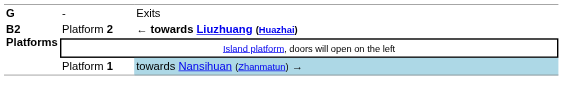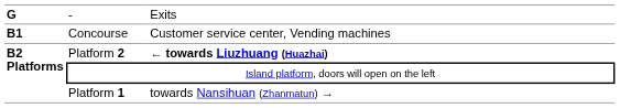 <table table border=0 cellspacing=0 cellpadding=3>
 <tr>
 <td style="border-top:solid 1px gray;" width=50 valign=top><strong>G</strong></td>
 <td style="border-top:solid 1px gray;" width=100 valign=top>-</td>
 <td style="border-top:solid 1px gray;" width=600 valign=top>Exits</td>
+</tr>
+<tr>
+<td style="border-bottom:solid 1px gray; border-top:solid 1px gray;" valign=top width=50><strong>B1</strong></td>
+<td style="border-bottom:solid 1px gray; border-top:solid 1px gray;" valign=top width=100>Concourse<br></td>
+<td style="border-bottom:solid 1px gray; border-top:solid 1px gray;" valign=top width=390>Customer service center, Vending machines</td>
 </tr>
 <tr>
 <td style="border-bottom:solid 1px gray;" rowspan="3" valign=top><strong>B2<br>Platforms</strong></td>
 <td>Platform <span> <strong>2</strong></span></td>
 <td><strong>←  towards <a href='#'>Liuzhuang</a> <small>(<a href='#'>Huazhai</a>)</small></strong></td>
 </tr>
 <tr>
 <td style="border-right:solid 2px black;border-left:solid 2px black;border-top:solid 2px black;border-bottom:solid 2px black;text-align:center;" colspan=2><small><a href='#'>Island platform</a>, doors will open on the left</small></td>
 </tr>
 <tr>
 <td style="border-bottom:solid 1px gray;">Platform <span> <strong>1</strong></span></td>
-<td style="background: lightblue; border-bottom:solid 1px gray;"> towards <a href='#'>Nansihuan</a> <small>(<a href='#'>Zhanmatun</a>)</small> →</td>
+<td style="border-bottom:solid 1px gray;"> towards <a href='#'>Nansihuan</a> <small>(<a href='#'>Zhanmatun</a>)</small> →</td>
 </tr>
 </table>
